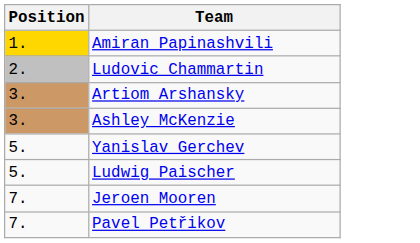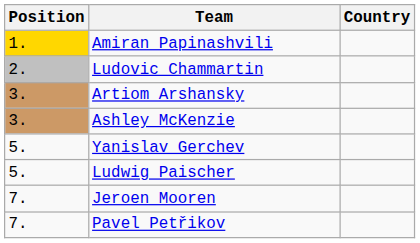 <table class=wikitable>
 <tr>
 <th width=10>Position</th>
 <th width=200>Team</th>
+<th>Country</th>
 </tr>
 <tr>
 <td bgcolor=gold>1.</td>
 <td><a href='#'>Amiran Papinashvili</a></td>
+<td></td>
 </tr>
 <tr>
 <td bgcolor="silver">2.</td>
 <td><a href='#'>Ludovic Chammartin</a></td>
+<td></td>
 </tr>
 <tr>
 <td bgcolor="CC9966">3.</td>
 <td><a href='#'>Artiom Arshansky</a></td>
+<td></td>
 </tr>
 <tr>
 <td bgcolor="CC9966">3.</td>
 <td><a href='#'>Ashley McKenzie</a></td>
+<td></td>
 </tr>
 <tr>
 <td>5.</td>
 <td><a href='#'>Yanislav Gerchev</a></td>
+<td></td>
 </tr>
 <tr>
 <td>5.</td>
 <td><a href='#'>Ludwig Paischer</a></td>
+<td></td>
 </tr>
 <tr>
 <td>7.</td>
 <td><a href='#'>Jeroen Mooren</a></td>
+<td></td>
 </tr>
 <tr>
 <td>7.</td>
 <td><a href='#'>Pavel Petřikov</a></td>
+<td></td>
 </tr>
 </table>
